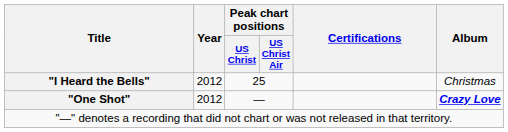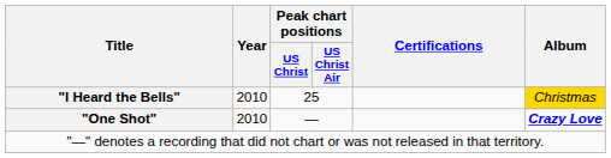 <table class="wikitable plainrowheaders" style="text-align:center;">
 <tr>
 <th rowspan="2" scope="col" style="width:16em;">Title</th>
 <th rowspan="2" scope="col">Year</th>
 <th colspan="2" scope="col">Peak chart positions</th>
 <th rowspan="2" scope="col" style="width:12em;"><a href='#'>Certifications</a></th>
 <th rowspan="2" scope="col">Album</th>
 </tr>
 <tr>
 <th scope="col" style="width:3em;font-size:85%;"><a href='#'>US<br>Christ</a><br></th>
 <th scope="col" style="width:3em;font-size:85%;"><a href='#'>US<br>Christ<br>Air</a><br></th>
 </tr>
 <tr>
 <th scope="row">"I Heard the Bells"</th>
-<td>2012</td>
+<td>2010</td>
 <td colspan="2">25</td>
 <td></td>
-<td><em>Christmas</em></td>
+<td style="background: gold;"><em>Christmas</em></td>
 </tr>
 <tr>
 <th scope="row">"One Shot"</th>
-<td>2012</td>
+<td>2010</td>
 <td colspan="2">—</td>
 <td></td>
 <td><strong><em><a href='#'>Crazy Love</a></em></strong></td>
 </tr>
 <tr>
 <td colspan="6">"—" denotes a recording that did not chart or was not released in that territory.</td>
 </tr>
 </table>
